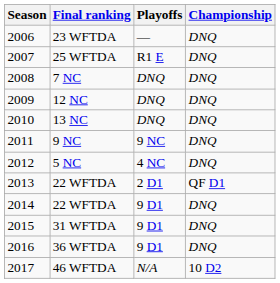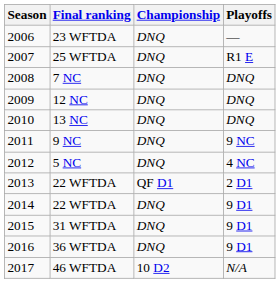 <table class="wikitable sortable">
 <tr>
 <th>Season</th>
 <th><a href='#'>Final ranking</a></th>
+<th><a href='#'>Championship</a></th>
 <th>Playoffs</th>
-<th><a href='#'>Championship</a></th>
 </tr>
 <tr>
 <td>2006</td>
 <td>23 WFTDA</td>
+<td><em>DNQ</em></td>
 <td>—</td>
-<td><em>DNQ</em></td>
 </tr>
 <tr>
 <td>2007</td>
 <td>25 WFTDA</td>
+<td><em>DNQ</em></td>
 <td>R1 <a href='#'>E</a></td>
-<td><em>DNQ</em></td>
 </tr>
 <tr>
 <td>2008</td>
 <td>7 <a href='#'>NC</a></td>
 <td><em>DNQ</em></td>
 <td><em>DNQ</em></td>
 </tr>
 <tr>
 <td>2009</td>
 <td>12 <a href='#'>NC</a></td>
 <td><em>DNQ</em></td>
 <td><em>DNQ</em></td>
 </tr>
 <tr>
 <td>2010</td>
 <td>13 <a href='#'>NC</a></td>
 <td><em>DNQ</em></td>
 <td><em>DNQ</em></td>
 </tr>
 <tr>
 <td>2011</td>
 <td>9 <a href='#'>NC</a></td>
+<td><em>DNQ</em></td>
 <td>9 <a href='#'>NC</a></td>
-<td><em>DNQ</em></td>
 </tr>
 <tr>
 <td>2012</td>
 <td>5 <a href='#'>NC</a></td>
+<td><em>DNQ</em></td>
 <td>4 <a href='#'>NC</a></td>
-<td><em>DNQ</em></td>
 </tr>
 <tr>
 <td>2013</td>
 <td>22 WFTDA</td>
+<td>QF <a href='#'>D1</a></td>
 <td>2 <a href='#'>D1</a></td>
-<td>QF <a href='#'>D1</a></td>
 </tr>
 <tr>
 <td>2014</td>
 <td>22 WFTDA</td>
+<td><em>DNQ</em></td>
 <td>9 <a href='#'>D1</a></td>
-<td><em>DNQ</em></td>
 </tr>
 <tr>
 <td>2015</td>
 <td>31 WFTDA</td>
+<td><em>DNQ</em></td>
 <td>9 <a href='#'>D1</a></td>
-<td><em>DNQ</em></td>
 </tr>
 <tr>
 <td>2016</td>
 <td>36 WFTDA</td>
+<td><em>DNQ</em></td>
 <td>9 <a href='#'>D1</a></td>
-<td><em>DNQ</em></td>
 </tr>
 <tr>
 <td>2017</td>
 <td>46 WFTDA</td>
+<td>10 <a href='#'>D2</a></td>
 <td><em>N/A</em></td>
-<td>10 <a href='#'>D2</a></td>
 </tr>
 </table>
